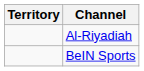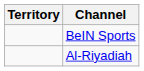 <table class="wikitable">
 <tr>
 <th>Territory</th>
 <th>Channel</th>
 </tr>
 <tr>
 <td></td>
-<td><a href='#'>Al-Riyadiah</a></td>
+<td><a href='#'>BeIN Sports</a></td>
 </tr>
 <tr>
 <td></td>
-<td><a href='#'>BeIN Sports</a></td>
+<td><a href='#'>Al-Riyadiah</a></td>
 </tr>
 </table>
